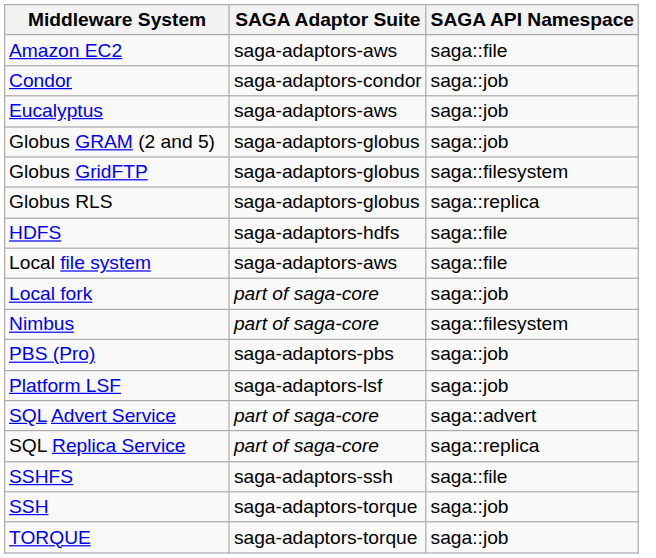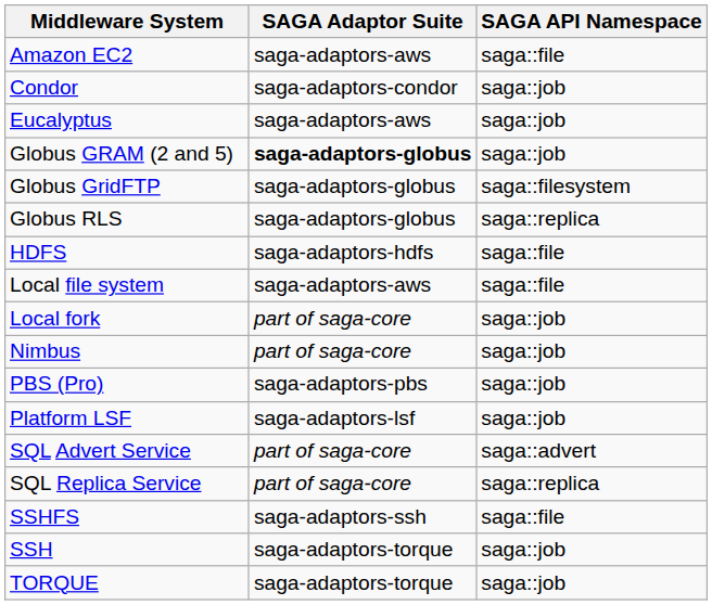 <table class="wikitable sortable">
 <tr>
 <th scope="col" width="180">Middleware System</th>
 <th>SAGA Adaptor Suite</th>
 <th>SAGA API Namespace</th>
 </tr>
 <tr>
 <td><a href='#'>Amazon EC2</a></td>
 <td>saga-adaptors-aws</td>
 <td>saga::file</td>
 </tr>
 <tr>
 <td><a href='#'>Condor</a></td>
 <td>saga-adaptors-condor</td>
 <td>saga::job</td>
 </tr>
 <tr>
 <td><a href='#'>Eucalyptus</a></td>
 <td>saga-adaptors-aws</td>
 <td>saga::job</td>
 </tr>
 <tr>
 <td>Globus <a href='#'>GRAM</a> (2 and 5)</td>
-<td>saga-adaptors-globus</td>
+<td><strong>saga-adaptors-globus</strong></td>
 <td>saga::job</td>
 </tr>
 <tr>
 <td>Globus <a href='#'>GridFTP</a></td>
 <td>saga-adaptors-globus</td>
 <td>saga::filesystem</td>
 </tr>
 <tr>
 <td>Globus RLS</td>
 <td>saga-adaptors-globus</td>
 <td>saga::replica</td>
 </tr>
 <tr>
 <td><a href='#'>HDFS</a></td>
 <td>saga-adaptors-hdfs</td>
 <td>saga::file</td>
 </tr>
 <tr>
 <td>Local <a href='#'>file system</a></td>
 <td>saga-adaptors-aws</td>
 <td>saga::file</td>
 </tr>
 <tr>
 <td><a href='#'>Local fork</a></td>
 <td><em>part of saga-core</em></td>
 <td>saga::job</td>
 </tr>
 <tr>
 <td><a href='#'>Nimbus</a></td>
 <td><em>part of saga-core</em></td>
-<td>saga::filesystem</td>
+<td>saga::job</td>
 </tr>
 <tr>
 <td><a href='#'>PBS (Pro)</a></td>
 <td>saga-adaptors-pbs</td>
 <td>saga::job</td>
 </tr>
 <tr>
 <td><a href='#'>Platform LSF</a></td>
 <td>saga-adaptors-lsf</td>
 <td>saga::job</td>
 </tr>
 <tr>
 <td><a href='#'>SQL</a> <a href='#'>Advert Service</a></td>
 <td><em>part of saga-core</em></td>
 <td>saga::advert</td>
 </tr>
 <tr>
 <td>SQL <a href='#'>Replica Service</a></td>
 <td><em>part of saga-core</em></td>
 <td>saga::replica</td>
 </tr>
 <tr>
 <td><a href='#'>SSHFS</a></td>
 <td>saga-adaptors-ssh</td>
 <td>saga::file</td>
 </tr>
 <tr>
 <td><a href='#'>SSH</a></td>
 <td>saga-adaptors-torque</td>
 <td>saga::job</td>
 </tr>
 <tr>
 <td><a href='#'>TORQUE</a></td>
 <td>saga-adaptors-torque</td>
 <td>saga::job</td>
 </tr>
 </table>
